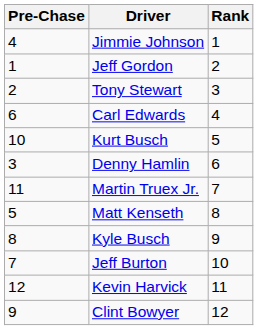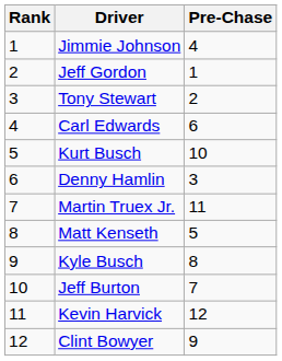 <table class="wikitable">
 <tr>
+<th>Rank</th>
+<th>Driver</th>
 <th>Pre-Chase</th>
-<th>Driver</th>
-<th>Rank</th>
+</tr>
+<tr>
+<td>1</td>
+<td><a href='#'>Jimmie Johnson</a></td>
+<td>4</td>
+</tr>
+<tr>
+<td>2</td>
+<td><a href='#'>Jeff Gordon</a></td>
+<td>1</td>
+</tr>
+<tr>
+<td>3</td>
+<td><a href='#'>Tony Stewart</a></td>
+<td>2</td>
 </tr>
 <tr>
 <td>4</td>
-<td><a href='#'>Jimmie Johnson</a></td>
-<td>1</td>
+<td><a href='#'>Carl Edwards</a></td>
+<td>6</td>
 </tr>
 <tr>
-<td>1</td>
-<td><a href='#'>Jeff Gordon</a></td>
-<td>2</td>
+<td>5</td>
+<td><a href='#'>Kurt Busch</a></td>
+<td>10</td>
 </tr>
 <tr>
-<td>2</td>
-<td><a href='#'>Tony Stewart</a></td>
+<td>6</td>
+<td><a href='#'>Denny Hamlin</a></td>
 <td>3</td>
 </tr>
 <tr>
-<td>6</td>
-<td><a href='#'>Carl Edwards</a></td>
-<td>4</td>
+<td>7</td>
+<td><a href='#'>Martin Truex Jr.</a></td>
+<td>11</td>
+</tr>
+<tr>
+<td>8</td>
+<td><a href='#'>Matt Kenseth</a></td>
+<td>5</td>
+</tr>
+<tr>
+<td>9</td>
+<td><a href='#'>Kyle Busch</a></td>
+<td>8</td>
 </tr>
 <tr>
 <td>10</td>
-<td><a href='#'>Kurt Busch</a></td>
-<td>5</td>
-</tr>
-<tr>
-<td>3</td>
-<td><a href='#'>Denny Hamlin</a></td>
-<td>6</td>
+<td><a href='#'>Jeff Burton</a></td>
+<td>7</td>
 </tr>
 <tr>
 <td>11</td>
-<td><a href='#'>Martin Truex Jr.</a></td>
-<td>7</td>
-</tr>
-<tr>
-<td>5</td>
-<td><a href='#'>Matt Kenseth</a></td>
-<td>8</td>
-</tr>
-<tr>
-<td>8</td>
-<td><a href='#'>Kyle Busch</a></td>
-<td>9</td>
-</tr>
-<tr>
-<td>7</td>
-<td><a href='#'>Jeff Burton</a></td>
-<td>10</td>
+<td><a href='#'>Kevin Harvick</a></td>
+<td>12</td>
 </tr>
 <tr>
 <td>12</td>
-<td><a href='#'>Kevin Harvick</a></td>
-<td>11</td>
-</tr>
-<tr>
+<td><a href='#'>Clint Bowyer</a></td>
 <td>9</td>
-<td><a href='#'>Clint Bowyer</a></td>
-<td>12</td>
 </tr>
 </table>
